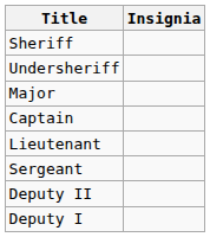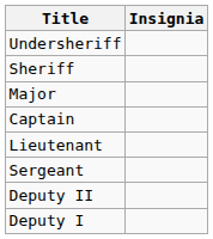 <table class="wikitable">
 <tr>
 <th>Title</th>
 <th>Insignia</th>
 </tr>
 <tr>
-<td>Sheriff</td>
+<td>Undersheriff</td>
 <td></td>
 </tr>
 <tr>
-<td>Undersheriff</td>
+<td>Sheriff</td>
 <td></td>
 </tr>
 <tr>
 <td>Major</td>
 <td></td>
 </tr>
 <tr>
 <td>Captain</td>
 <td></td>
 </tr>
 <tr>
 <td>Lieutenant</td>
 <td></td>
 </tr>
 <tr>
 <td>Sergeant</td>
 <td></td>
 </tr>
 <tr>
 <td>Deputy II</td>
 <td></td>
 </tr>
 <tr>
 <td>Deputy I</td>
 <td></td>
 </tr>
 </table>
